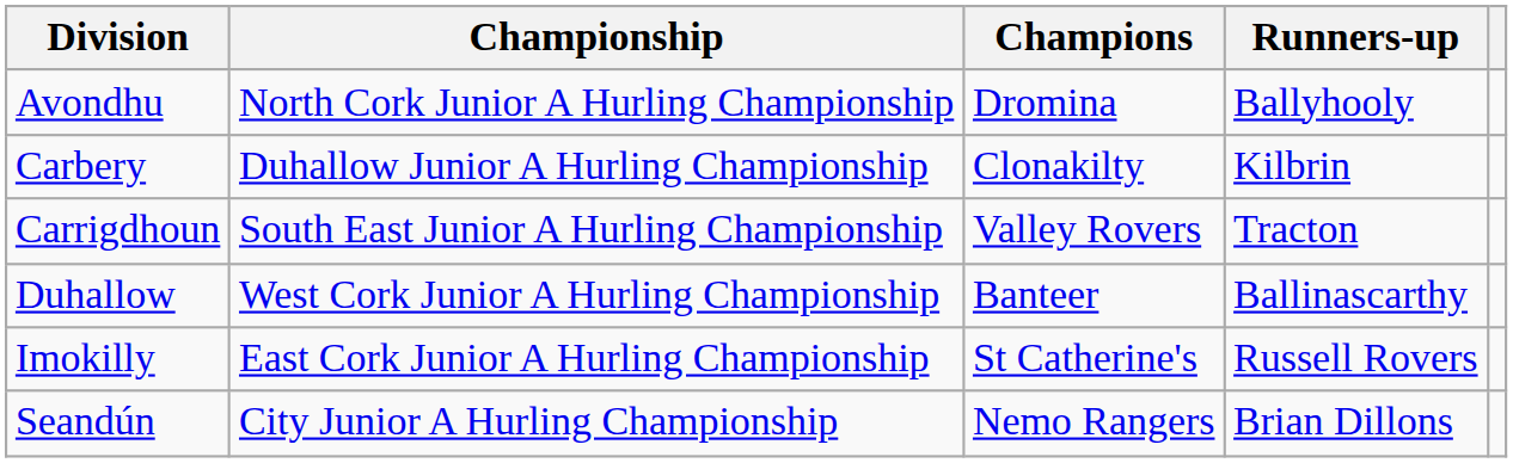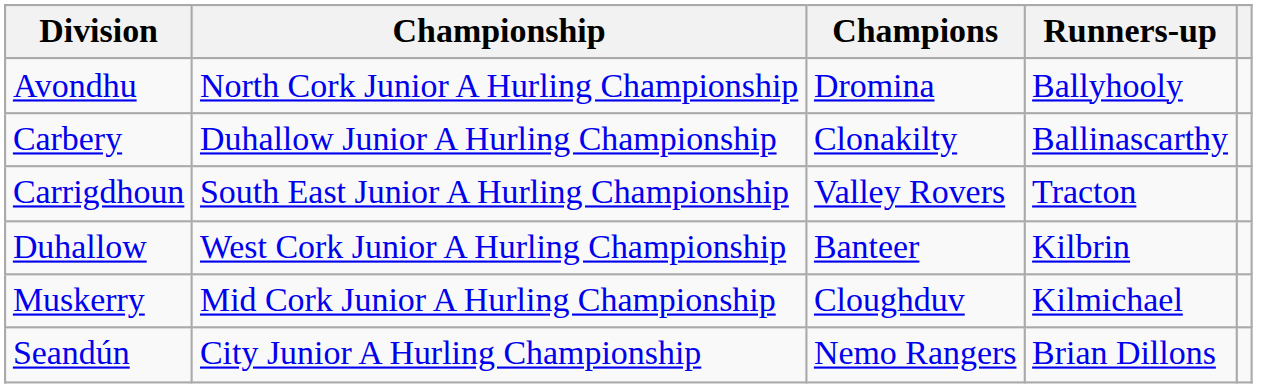 <table class=wikitable>
 <tr>
 <th>Division</th>
 <th>Championship</th>
 <th>Champions</th>
 <th>Runners-up</th>
 <th></th>
 </tr>
 <tr>
 <td><a href='#'>Avondhu</a></td>
 <td><a href='#'>North Cork Junior A Hurling Championship</a></td>
 <td><a href='#'>Dromina</a></td>
 <td><a href='#'>Ballyhooly</a></td>
 <td></td>
 </tr>
 <tr>
 <td><a href='#'>Carbery</a></td>
 <td><a href='#'>Duhallow Junior A Hurling Championship</a></td>
 <td><a href='#'>Clonakilty</a></td>
-<td><a href='#'>Kilbrin</a></td>
+<td><a href='#'>Ballinascarthy</a></td>
 <td></td>
 </tr>
 <tr>
 <td><a href='#'>Carrigdhoun</a></td>
 <td><a href='#'>South East Junior A Hurling Championship</a></td>
 <td><a href='#'>Valley Rovers</a></td>
 <td><a href='#'>Tracton</a></td>
 <td></td>
 </tr>
 <tr>
 <td><a href='#'>Duhallow</a></td>
 <td><a href='#'>West Cork Junior A Hurling Championship</a></td>
 <td><a href='#'>Banteer</a></td>
-<td><a href='#'>Ballinascarthy</a></td>
+<td><a href='#'>Kilbrin</a></td>
 <td></td>
 </tr>
 <tr>
-<td><a href='#'>Imokilly</a></td>
-<td><a href='#'>East Cork Junior A Hurling Championship</a></td>
-<td><a href='#'>St Catherine's</a></td>
-<td><a href='#'>Russell Rovers</a></td>
+<td><a href='#'>Muskerry</a></td>
+<td><a href='#'>Mid Cork Junior A Hurling Championship</a></td>
+<td><a href='#'>Cloughduv</a></td>
+<td><a href='#'>Kilmichael</a></td>
 <td></td>
 </tr>
 <tr>
 <td><a href='#'>Seandún</a></td>
 <td><a href='#'>City Junior A Hurling Championship</a></td>
 <td><a href='#'>Nemo Rangers</a></td>
 <td><a href='#'>Brian Dillons</a></td>
 <td></td>
 </tr>
 </table>
